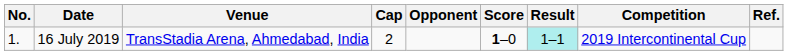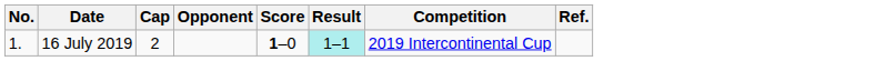 <table class="wikitable" style="font-size:">
 <tr>
 <th>No.</th>
 <th>Date</th>
-<th>Venue</th>
 <th>Cap</th>
 <th>Opponent</th>
 <th>Score</th>
 <th>Result</th>
 <th>Competition</th>
 <th>Ref.</th>
 </tr>
 <tr>
 <td>1.</td>
 <td>16 July 2019</td>
-<td><a href='#'>TransStadia Arena</a>, <a href='#'>Ahmedabad</a>, <a href='#'>India</a></td>
 <td align=center>2</td>
 <td></td>
 <td align=center><strong>1</strong>–0</td>
 <td align=center style="background: paleturquoise;">1–1</td>
 <td><a href='#'>2019 Intercontinental Cup</a></td>
 <td></td>
 </tr>
 </table>
